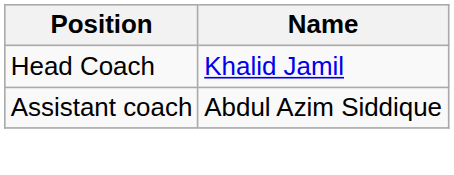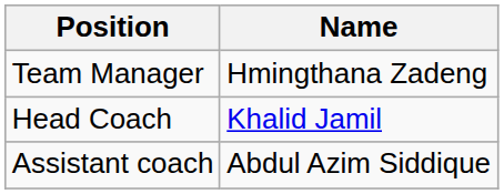 <table class="wikitable">
 <tr>
 <th>Position</th>
 <th>Name</th>
+</tr>
+<tr>
+<td>Team Manager</td>
+<td> Hmingthana Zadeng</td>
 </tr>
 <tr>
 <td>Head Coach</td>
 <td> <a href='#'>Khalid Jamil</a></td>
 </tr>
 <tr>
 <td>Assistant coach</td>
 <td> Abdul Azim Siddique</td>
 </tr>
 </table>
